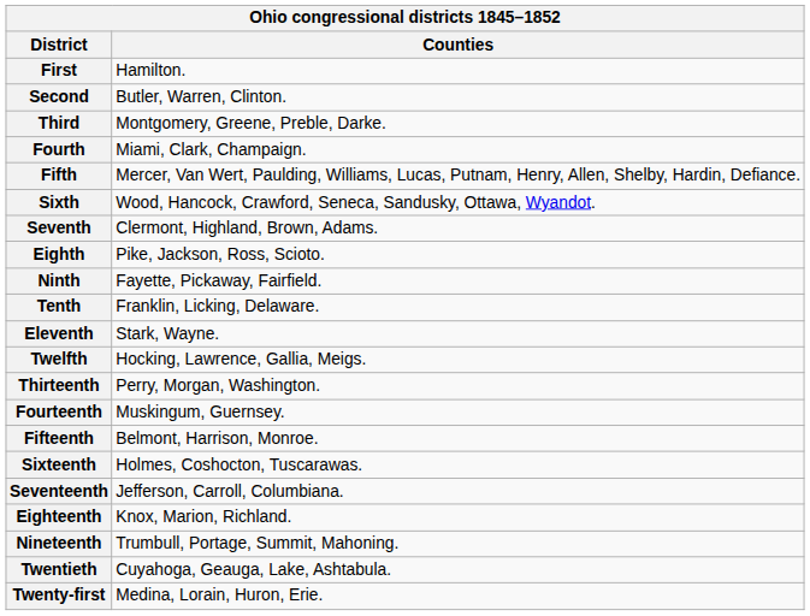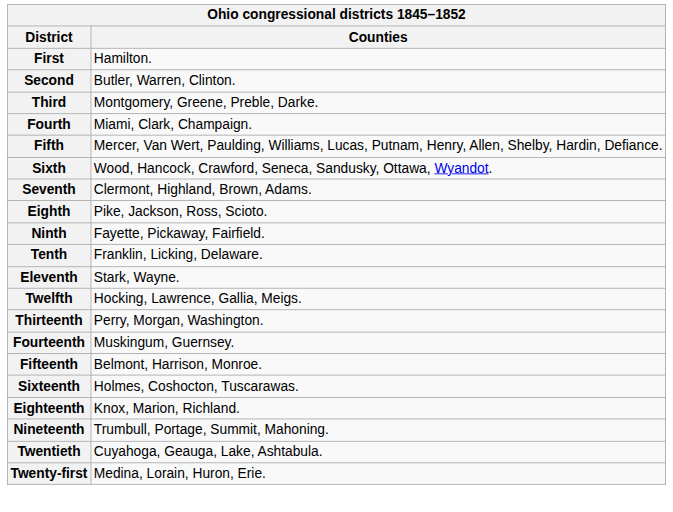 <table class="wikitable" style="margin: 1em auto 1em auto">
 <tr>
 <th colspan=2>Ohio congressional districts 1845–1852</th>
 </tr>
 <tr>
 <th>District</th>
 <th>Counties</th>
 </tr>
 <tr>
 <th>First</th>
 <td>Hamilton.</td>
 </tr>
 <tr>
 <th>Second</th>
 <td>Butler, Warren, Clinton.</td>
 </tr>
 <tr>
 <th>Third</th>
 <td>Montgomery, Greene, Preble, Darke.</td>
 </tr>
 <tr>
 <th>Fourth</th>
 <td>Miami, Clark, Champaign.</td>
 </tr>
 <tr>
 <th>Fifth</th>
 <td>Mercer, Van Wert, Paulding, Williams, Lucas, Putnam, Henry, Allen, Shelby, Hardin, Defiance.</td>
 </tr>
 <tr>
 <th>Sixth</th>
 <td>Wood, Hancock, Crawford, Seneca, Sandusky, Ottawa, <a href='#'>Wyandot</a>.</td>
 </tr>
 <tr>
 <th>Seventh</th>
 <td>Clermont, Highland, Brown, Adams.</td>
 </tr>
 <tr>
 <th>Eighth</th>
 <td>Pike, Jackson, Ross, Scioto.</td>
 </tr>
 <tr>
 <th>Ninth</th>
 <td>Fayette, Pickaway, Fairfield.</td>
 </tr>
 <tr>
 <th>Tenth</th>
 <td>Franklin, Licking, Delaware.</td>
 </tr>
 <tr>
 <th>Eleventh</th>
 <td>Stark, Wayne.</td>
 </tr>
 <tr>
 <th>Twelfth</th>
 <td>Hocking, Lawrence, Gallia, Meigs.</td>
 </tr>
 <tr>
 <th>Thirteenth</th>
 <td>Perry, Morgan, Washington.</td>
 </tr>
 <tr>
 <th>Fourteenth</th>
 <td>Muskingum, Guernsey.</td>
 </tr>
 <tr>
 <th>Fifteenth</th>
 <td>Belmont, Harrison, Monroe.</td>
 </tr>
 <tr>
 <th>Sixteenth</th>
 <td>Holmes, Coshocton, Tuscarawas.</td>
 </tr>
 <tr>
-<th>Seventeenth</th>
-<td>Jefferson, Carroll, Columbiana.</td>
-</tr>
-<tr>
 <th>Eighteenth</th>
 <td>Knox, Marion, Richland.</td>
 </tr>
 <tr>
 <th>Nineteenth</th>
 <td>Trumbull, Portage, Summit, Mahoning.</td>
 </tr>
 <tr>
 <th>Twentieth</th>
 <td>Cuyahoga, Geauga, Lake, Ashtabula.</td>
 </tr>
 <tr>
 <th>Twenty-first</th>
 <td>Medina, Lorain, Huron, Erie.</td>
 </tr>
 </table>
